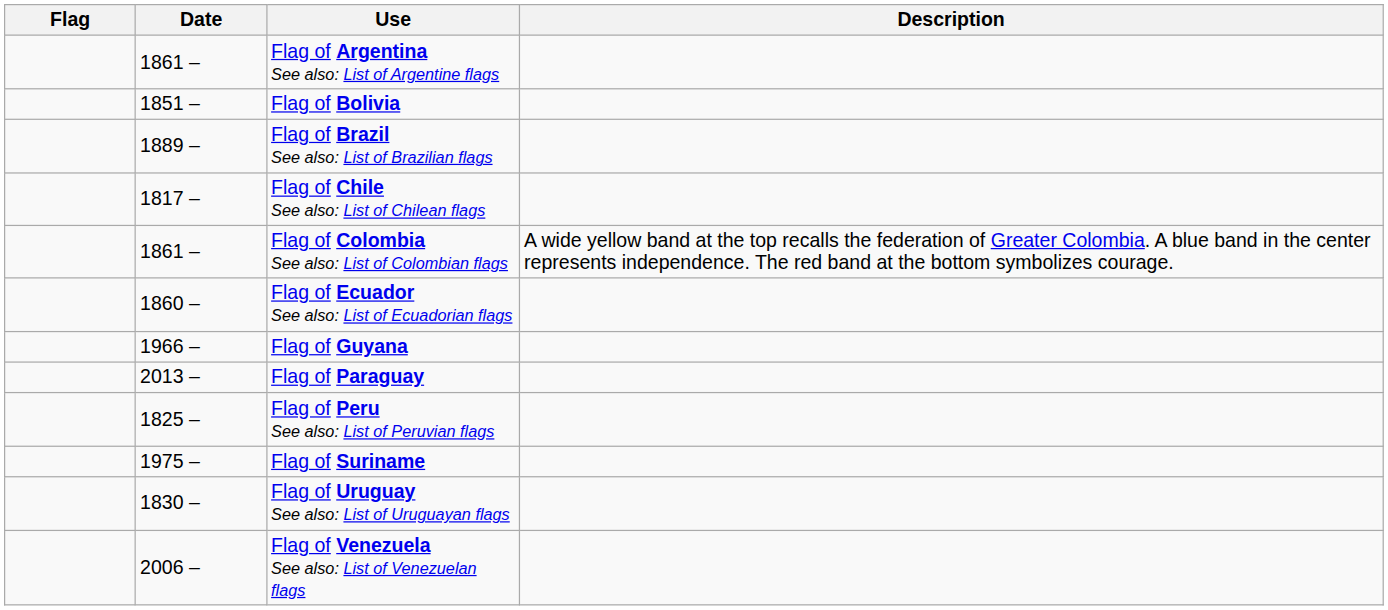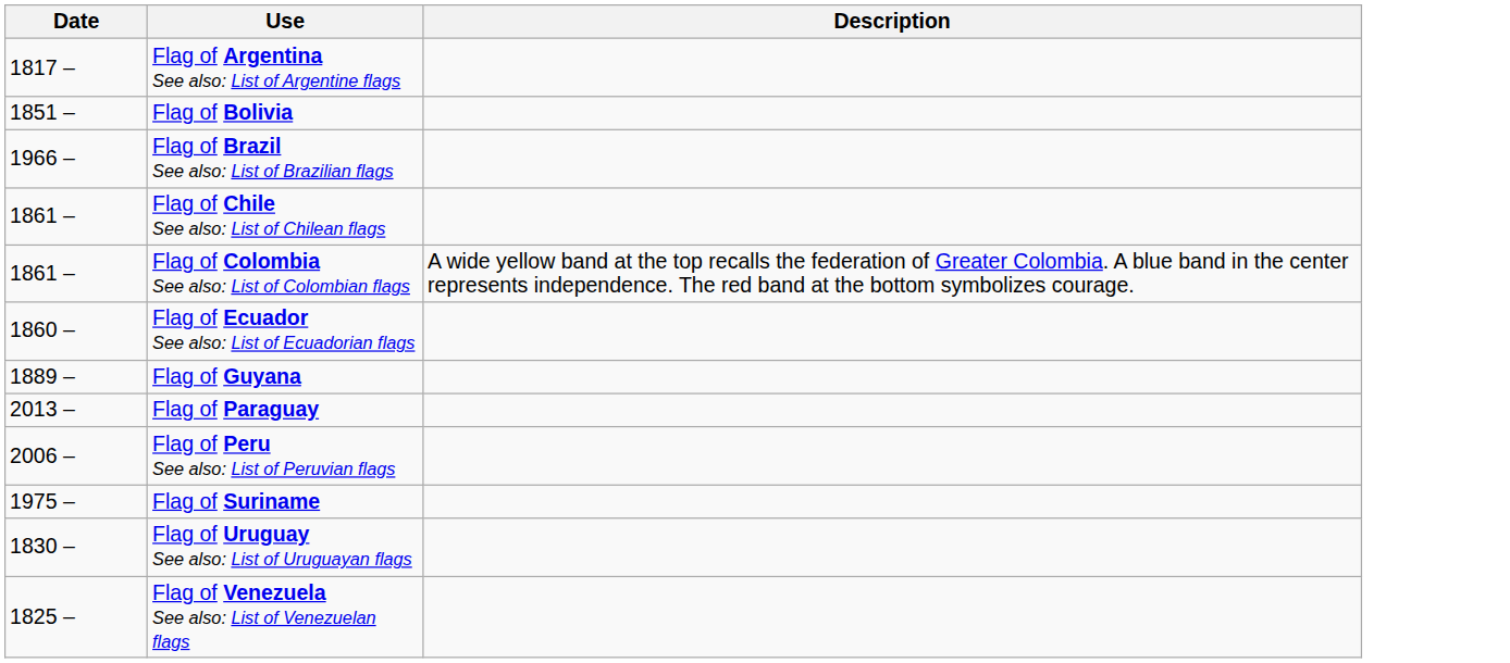 <table class="wikitable">
 <tr>
-<th style="width:100px;">Flag</th>
 <th style="width:100px;">Date</th>
 <th style="width:200px;">Use</th>
 <th style="width:700px;">Description</th>
 </tr>
 <tr>
-<td></td>
-<td>1861 –</td>
+<td>1817 –</td>
 <td><a href='#'>Flag of</a> <strong><a href='#'>Argentina</a></strong><br><small><em>See also: <a href='#'>List of Argentine flags</a></em></small></td>
 <td></td>
 </tr>
 <tr>
-<td></td>
 <td>1851 –</td>
 <td><a href='#'>Flag of</a> <strong><a href='#'>Bolivia</a></strong></td>
 <td></td>
 </tr>
 <tr>
-<td></td>
-<td>1889 –</td>
+<td>1966 –</td>
 <td><a href='#'>Flag of</a> <strong><a href='#'>Brazil</a></strong><br><small><em>See also: <a href='#'>List of Brazilian flags</a></em></small></td>
 <td></td>
 </tr>
 <tr>
-<td></td>
-<td>1817 –</td>
+<td>1861 –</td>
 <td><a href='#'>Flag of</a> <strong><a href='#'>Chile</a></strong><br><small><em>See also: <a href='#'>List of Chilean flags</a></em></small></td>
 <td></td>
 </tr>
 <tr>
-<td></td>
 <td>1861 –</td>
 <td><a href='#'>Flag of</a> <strong><a href='#'>Colombia</a></strong><br><small><em>See also: <a href='#'>List of Colombian flags</a></em></small></td>
 <td>A wide yellow band at the top recalls the federation of <a href='#'>Greater Colombia</a>. A blue band in the center represents independence. The red band at the bottom symbolizes courage.</td>
 </tr>
 <tr>
-<td></td>
 <td>1860 –</td>
 <td><a href='#'>Flag of</a> <strong><a href='#'>Ecuador</a></strong><br><small><em>See also: <a href='#'>List of Ecuadorian flags</a></em></small></td>
 <td></td>
 </tr>
 <tr>
-<td></td>
-<td>1966 –</td>
+<td>1889 –</td>
 <td><a href='#'>Flag of</a> <strong><a href='#'>Guyana</a></strong></td>
 <td></td>
 </tr>
 <tr>
-<td></td>
 <td>2013 –</td>
 <td><a href='#'>Flag of</a> <strong><a href='#'>Paraguay</a></strong></td>
 <td></td>
 </tr>
 <tr>
-<td></td>
-<td>1825 –</td>
+<td>2006 –</td>
 <td><a href='#'>Flag of</a> <strong><a href='#'>Peru</a></strong><br><small><em>See also: <a href='#'>List of Peruvian flags</a></em></small></td>
 <td></td>
 </tr>
 <tr>
-<td></td>
 <td>1975 –</td>
 <td><a href='#'>Flag of</a> <strong><a href='#'>Suriname</a></strong></td>
 <td></td>
 </tr>
 <tr>
-<td></td>
 <td>1830 –</td>
 <td><a href='#'>Flag of</a> <strong><a href='#'>Uruguay</a></strong><br><small><em>See also: <a href='#'>List of Uruguayan flags</a></em></small></td>
 <td></td>
 </tr>
 <tr>
-<td></td>
-<td>2006 –</td>
+<td>1825 –</td>
 <td><a href='#'>Flag of</a> <strong><a href='#'>Venezuela</a></strong><br><small><em>See also: <a href='#'>List of Venezuelan flags</a></em></small></td>
 <td></td>
 </tr>
 </table>
